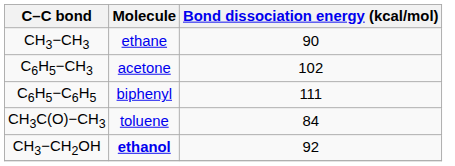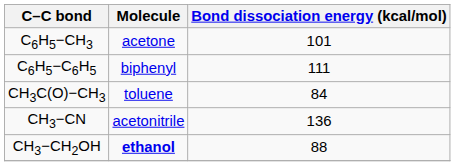 <table class="wikitable" style="text-align:center">
 <tr>
 <th>C–C bond</th>
 <th>Molecule</th>
 <th><a href='#'>Bond dissociation energy</a> (kcal/mol)</th>
 </tr>
 <tr>
-<td>CH<sub>3</sub>−CH<sub>3</sub></td>
-<td><a href='#'>ethane</a></td>
-<td>90</td>
-</tr>
-<tr>
 <td>C<sub>6</sub>H<sub>5</sub>−CH<sub>3</sub></td>
 <td><a href='#'>acetone</a></td>
-<td>102</td>
+<td>101</td>
 </tr>
 <tr>
 <td>C<sub>6</sub>H<sub>5</sub>−C<sub>6</sub>H<sub>5</sub></td>
 <td><a href='#'>biphenyl</a></td>
 <td>111</td>
 </tr>
 <tr>
 <td>CH<sub>3</sub>C(O)−CH<sub>3</sub></td>
 <td><a href='#'>toluene</a></td>
 <td>84</td>
 </tr>
 <tr>
+<td>CH<sub>3</sub>−CN</td>
+<td><a href='#'>acetonitrile</a></td>
+<td>136</td>
+</tr>
+<tr>
 <td>CH<sub>3</sub>−CH<sub>2</sub>OH</td>
 <td><strong><a href='#'>ethanol</a></strong></td>
-<td>92</td>
+<td>88</td>
 </tr>
 <tr>
 </tr>
 </table>
